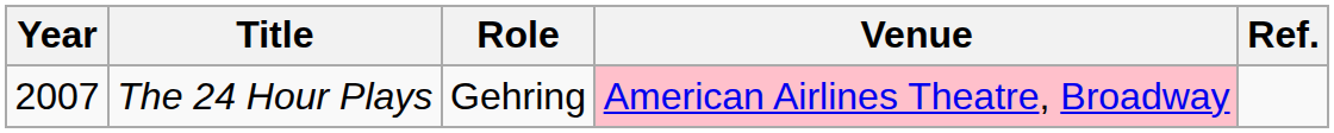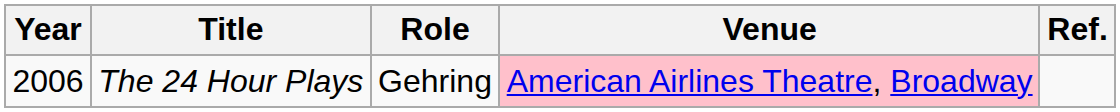 <table class="wikitable unsortable">
 <tr>
 <th scope="col">Year</th>
 <th scope="col">Title</th>
 <th scope="col">Role</th>
 <th scope="col">Venue</th>
 <th scope="col" class="unsortable">Ref.</th>
 </tr>
 <tr>
-<td>2007</td>
+<td>2006</td>
 <td><em>The 24 Hour Plays</em></td>
 <td>Gehring</td>
 <td style="background: pink;"><a href='#'>American Airlines Theatre</a>, <a href='#'>Broadway</a></td>
 <td></td>
 </tr>
 <tr>
 </tr>
 </table>
